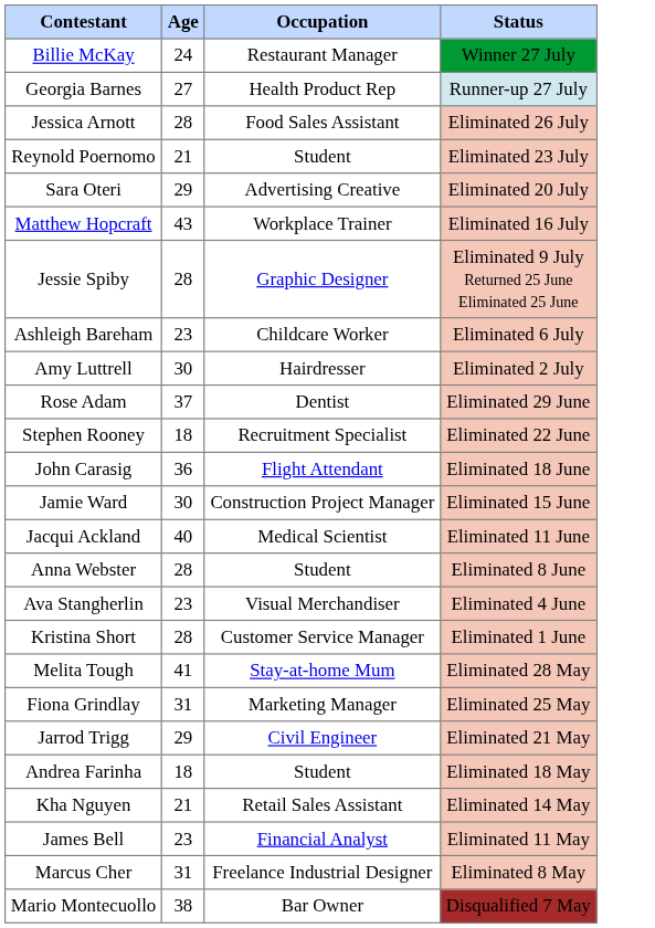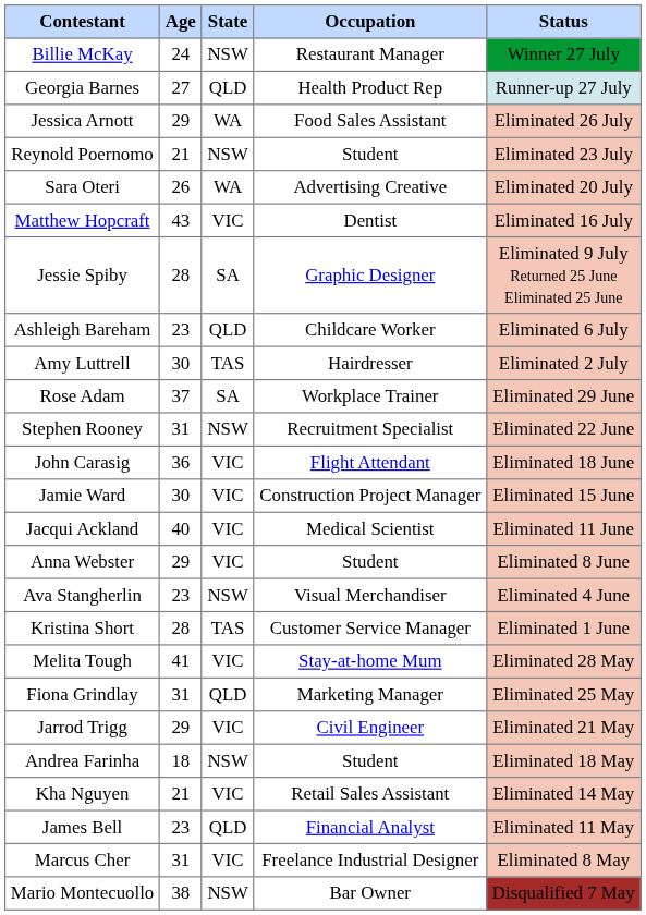 <table class="sortable" border="1" cellpadding="4" cellspacing="0" style="text-align:center; font-size:90%; border-collapse:collapse;">
 <tr style="background:#C1D8FF;">
 <th>Contestant</th>
 <th>Age</th>
+<th>State</th>
 <th>Occupation</th>
 <th>Status</th>
 </tr>
 <tr>
 <td><a href='#'>Billie McKay</a></td>
 <td>24</td>
+<td>NSW</td>
 <td>Restaurant Manager</td>
 <td style="background:#093;"><span>Winner 27 July</span></td>
 </tr>
 <tr>
 <td>Georgia Barnes</td>
 <td>27</td>
+<td>QLD</td>
 <td>Health Product Rep</td>
 <td style="background:#d1e8ef; text-align:center">Runner-up 27 July</td>
 </tr>
 <tr>
 <td>Jessica Arnott</td>
-<td>28</td>
+<td>29</td>
+<td>WA</td>
 <td>Food Sales Assistant</td>
 <td style="background:#f4c7b8; text-align:center;">Eliminated 26 July</td>
 </tr>
 <tr>
 <td>Reynold Poernomo</td>
 <td>21</td>
+<td>NSW</td>
 <td>Student</td>
 <td style="background:#f4c7b8; text-align:center;">Eliminated 23 July</td>
 </tr>
 <tr>
 <td>Sara Oteri</td>
-<td>29</td>
+<td>26</td>
+<td>WA</td>
 <td>Advertising Creative</td>
 <td style="background:#f4c7b8; text-align:center;">Eliminated 20 July</td>
 </tr>
 <tr>
 <td><a href='#'>Matthew Hopcraft</a></td>
 <td>43</td>
-<td>Workplace Trainer</td>
+<td>VIC</td>
+<td>Dentist</td>
 <td style="background:#f4c7b8; text-align:center;">Eliminated 16 July</td>
 </tr>
 <tr>
 <td>Jessie Spiby</td>
 <td>28</td>
+<td>SA</td>
 <td><a href='#'>Graphic Designer</a></td>
 <td style="background:#f4c7b8; text-align:center;">Eliminated 9 July<br><small>Returned 25 June<br>Eliminated 25 June</small></td>
 </tr>
 <tr>
 <td>Ashleigh Bareham</td>
 <td>23</td>
+<td>QLD</td>
 <td>Childcare Worker</td>
 <td style="background:#f4c7b8; text-align:center;">Eliminated 6 July</td>
 </tr>
 <tr>
 <td>Amy Luttrell</td>
 <td>30</td>
+<td>TAS</td>
 <td>Hairdresser</td>
 <td style="background:#f4c7b8; text-align:center;">Eliminated 2 July</td>
 </tr>
 <tr>
 <td>Rose Adam</td>
 <td>37</td>
-<td>Dentist</td>
+<td>SA</td>
+<td>Workplace Trainer</td>
 <td style="background:#f4c7b8; text-align:center;">Eliminated 29 June</td>
 </tr>
 <tr>
 <td>Stephen Rooney</td>
-<td>18</td>
+<td>31</td>
+<td>NSW</td>
 <td>Recruitment Specialist</td>
 <td style="background:#f4c7b8; text-align:center;">Eliminated 22 June</td>
 </tr>
 <tr>
 <td>John Carasig</td>
 <td>36</td>
+<td>VIC</td>
 <td><a href='#'>Flight Attendant</a></td>
 <td style="background:#f4c7b8; text-align:center;">Eliminated 18 June</td>
 </tr>
 <tr>
 <td>Jamie Ward</td>
 <td>30</td>
+<td>VIC</td>
 <td>Construction Project Manager</td>
 <td style="background:#f4c7b8; text-align:center;">Eliminated 15 June</td>
 </tr>
 <tr>
 <td>Jacqui Ackland</td>
 <td>40</td>
+<td>VIC</td>
 <td>Medical Scientist</td>
 <td style="background:#f4c7b8; text-align:center;">Eliminated 11 June</td>
 </tr>
 <tr>
 <td>Anna Webster</td>
-<td>28</td>
+<td>29</td>
+<td>VIC</td>
 <td>Student</td>
 <td style="background:#f4c7b8; text-align:center;">Eliminated 8 June</td>
 </tr>
 <tr>
 <td>Ava Stangherlin</td>
 <td>23</td>
+<td>NSW</td>
 <td>Visual Merchandiser</td>
 <td style="background:#f4c7b8; text-align:center;">Eliminated 4 June</td>
 </tr>
 <tr>
 <td>Kristina Short</td>
 <td>28</td>
+<td>TAS</td>
 <td>Customer Service Manager</td>
 <td style="background:#f4c7b8; text-align:center;">Eliminated 1 June</td>
 </tr>
 <tr>
 <td>Melita Tough</td>
 <td>41</td>
+<td>VIC</td>
 <td><a href='#'>Stay-at-home Mum</a></td>
 <td style="background:#f4c7b8; text-align:center;">Eliminated 28 May</td>
 </tr>
 <tr>
 <td>Fiona Grindlay</td>
 <td>31</td>
+<td>QLD</td>
 <td>Marketing Manager</td>
 <td style="background:#f4c7b8; text-align:center;">Eliminated 25 May</td>
 </tr>
 <tr>
 <td>Jarrod Trigg</td>
 <td>29</td>
+<td>VIC</td>
 <td><a href='#'>Civil Engineer</a></td>
 <td style="background:#f4c7b8; text-align:center;">Eliminated 21 May</td>
 </tr>
 <tr>
 <td>Andrea Farinha</td>
 <td>18</td>
+<td>NSW</td>
 <td>Student</td>
 <td style="background:#f4c7b8; text-align:center;">Eliminated 18 May</td>
 </tr>
 <tr>
 <td>Kha Nguyen</td>
 <td>21</td>
+<td>VIC</td>
 <td>Retail Sales Assistant</td>
 <td style="background:#f4c7b8; text-align:center;">Eliminated 14 May</td>
 </tr>
 <tr>
 <td>James Bell</td>
 <td>23</td>
+<td>QLD</td>
 <td><a href='#'>Financial Analyst</a></td>
 <td style="background:#f4c7b8; text-align:center;">Eliminated 11 May</td>
 </tr>
 <tr>
 <td>Marcus Cher</td>
 <td>31</td>
+<td>VIC</td>
 <td>Freelance Industrial Designer</td>
 <td style="background:#f4c7b8; text-align:center;">Eliminated 8 May</td>
 </tr>
 <tr>
 <td>Mario Montecuollo</td>
 <td>38</td>
+<td>NSW</td>
 <td>Bar Owner</td>
 <td style="background:brown;"><span>Disqualified 7 May</span></td>
 </tr>
 </table>
